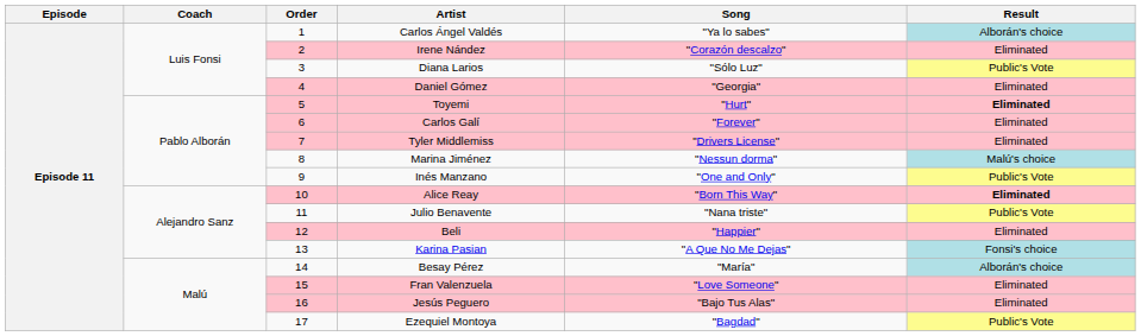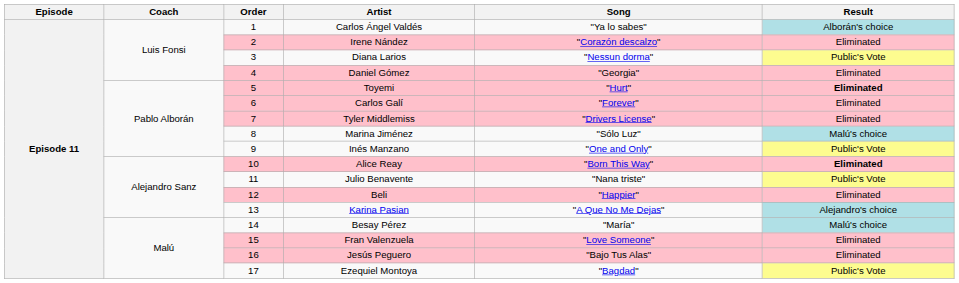 <table class="wikitable" style="text-align: center; width:100%">
 <tr>
 <th style="width:04%">Episode</th>
 <th style="width:05%">Coach</th>
 <th style="width:02%">Order</th>
 <th style="width:08%">Artist</th>
 <th style="width:12%">Song</th>
 <th style="width:08%">Result</th>
 </tr>
 <tr>
 <th rowspan="17">Episode 11<br></th>
 <td rowspan="4">Luis Fonsi</td>
 <td>1</td>
 <td>Carlos Ángel Valdés</td>
 <td>"Ya lo sabes"</td>
 <td style="background:#b0e0e6">Alborán's choice</td>
 </tr>
 <tr bgcolor="pink">
 <td>2</td>
 <td>Irene Nández</td>
 <td>"<a href='#'>Corazón descalzo</a>"</td>
 <td>Eliminated</td>
 </tr>
 <tr>
 <td>3</td>
 <td>Diana Larios</td>
-<td>"Sólo Luz"</td>
+<td>"<a href='#'>Nessun dorma</a>"</td>
 <td style="background:#fdfc8f">Public's Vote</td>
 </tr>
 <tr bgcolor="pink">
 <td>4</td>
 <td>Daniel Gómez</td>
 <td>"Georgia"</td>
 <td>Eliminated</td>
 </tr>
 <tr>
 <td rowspan="5">Pablo Alborán</td>
 <td bgcolor="pink">5</td>
 <td bgcolor="pink">Toyemi</td>
 <td bgcolor="pink">"<a href='#'>Hurt</a>"</td>
 <td bgcolor="pink"><strong>Eliminated</strong></td>
 </tr>
 <tr>
 <td bgcolor="pink">6</td>
 <td bgcolor="pink">Carlos Galí</td>
 <td bgcolor="pink">"<a href='#'>Forever</a>"</td>
 <td bgcolor="pink">Eliminated</td>
 </tr>
 <tr>
 <td bgcolor="pink">7</td>
 <td bgcolor="pink">Tyler Middlemiss</td>
 <td bgcolor="pink">"<a href='#'>Drivers License</a>"</td>
 <td bgcolor="pink">Eliminated</td>
 </tr>
 <tr>
 <td>8</td>
 <td>Marina Jiménez</td>
-<td>"<a href='#'>Nessun dorma</a>"</td>
+<td>"Sólo Luz"</td>
 <td style="background:#b0e0e6">Malú's choice</td>
 </tr>
 <tr>
 <td>9</td>
 <td>Inés Manzano</td>
 <td>"<a href='#'>One and Only</a>"</td>
 <td style="background:#fdfc8f">Public's Vote</td>
 </tr>
 <tr>
 <td rowspan="4">Alejandro Sanz</td>
 <td bgcolor="pink">10</td>
 <td bgcolor="pink">Alice Reay</td>
 <td bgcolor="pink">"<a href='#'>Born This Way</a>"</td>
 <td bgcolor="pink"><strong>Eliminated</strong></td>
 </tr>
 <tr>
 <td>11</td>
 <td>Julio Benavente</td>
 <td>"Nana triste"</td>
 <td style="background:#fdfc8f">Public's Vote</td>
 </tr>
 <tr>
 <td bgcolor="pink">12</td>
 <td bgcolor="pink">Beli</td>
 <td bgcolor="pink">"<a href='#'>Happier</a>"</td>
 <td bgcolor="pink">Eliminated</td>
 </tr>
 <tr>
 <td>13</td>
 <td><a href='#'>Karina Pasian</a></td>
 <td>"<a href='#'>A Que No Me Dejas</a>"</td>
-<td style="background:#b0e0e6">Fonsi's choice</td>
+<td style="background:#b0e0e6">Alejandro's choice</td>
 </tr>
 <tr>
 <td rowspan="4">Malú</td>
 <td>14</td>
 <td>Besay Pérez</td>
 <td>"María"</td>
-<td style="background:#b0e0e6">Alborán's choice</td>
+<td style="background:#b0e0e6">Malú's choice</td>
 </tr>
 <tr bgcolor="pink">
 <td>15</td>
 <td>Fran Valenzuela</td>
 <td>"<a href='#'>Love Someone</a>"</td>
 <td>Eliminated</td>
 </tr>
 <tr bgcolor="pink">
 <td>16</td>
 <td>Jesús Peguero</td>
 <td>"Bajo Tus Alas"</td>
 <td>Eliminated</td>
 </tr>
 <tr>
 <td>17</td>
 <td>Ezequiel Montoya</td>
 <td>"<a href='#'>Bagdad</a>"</td>
 <td style="background:#fdfc8f">Public's Vote</td>
 </tr>
 </table>
